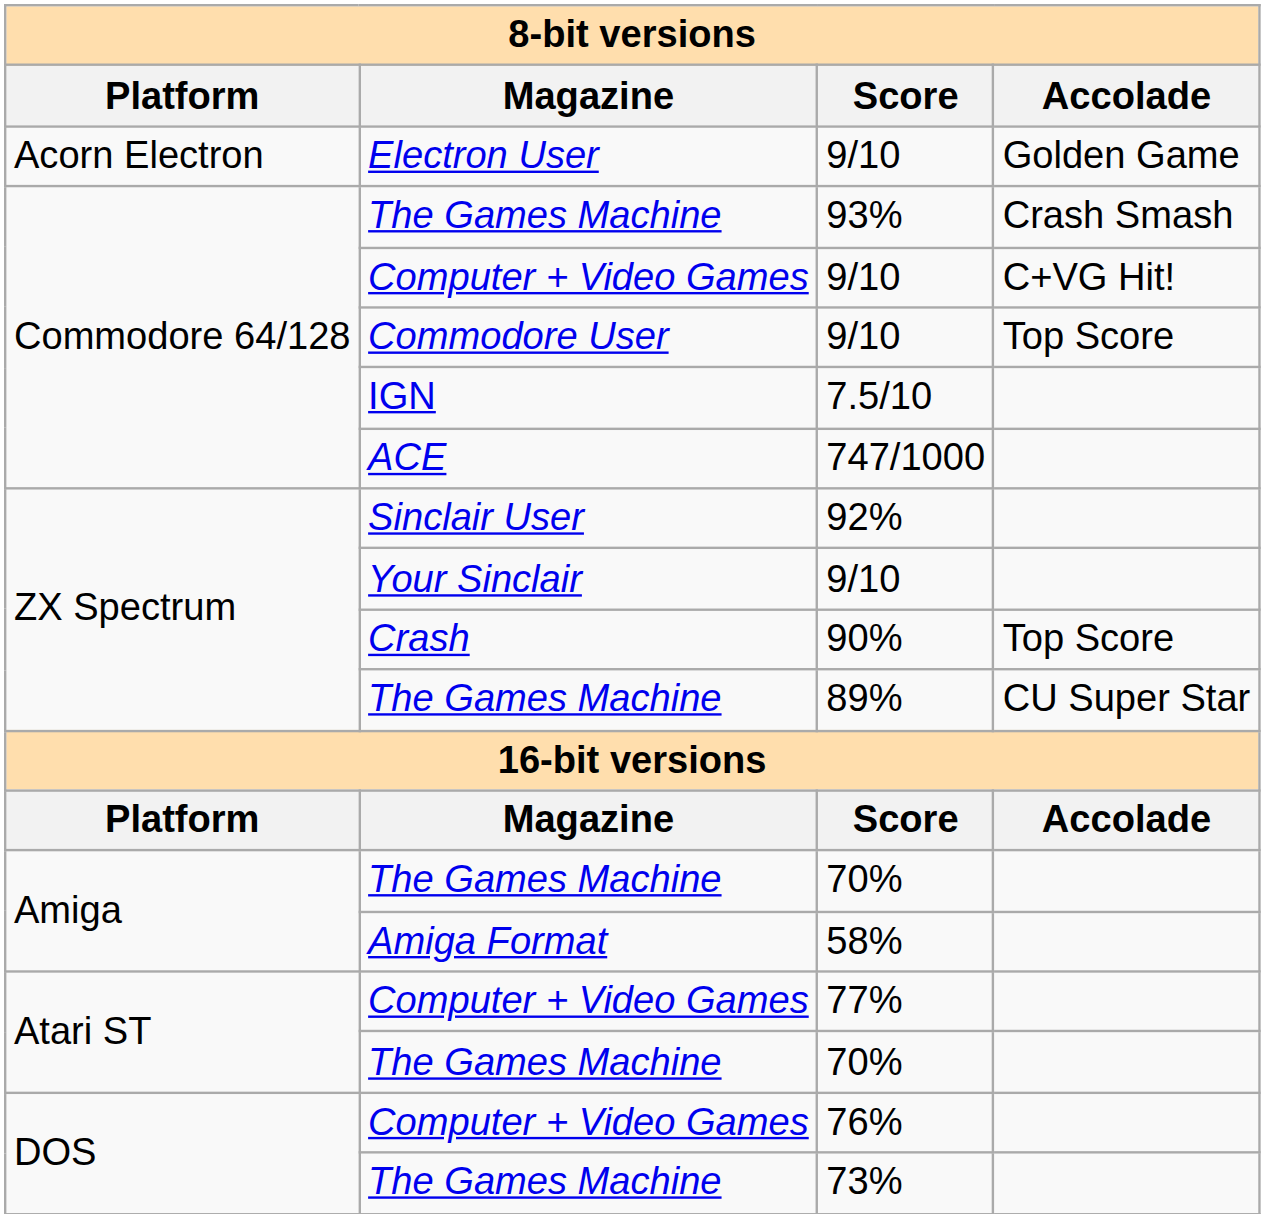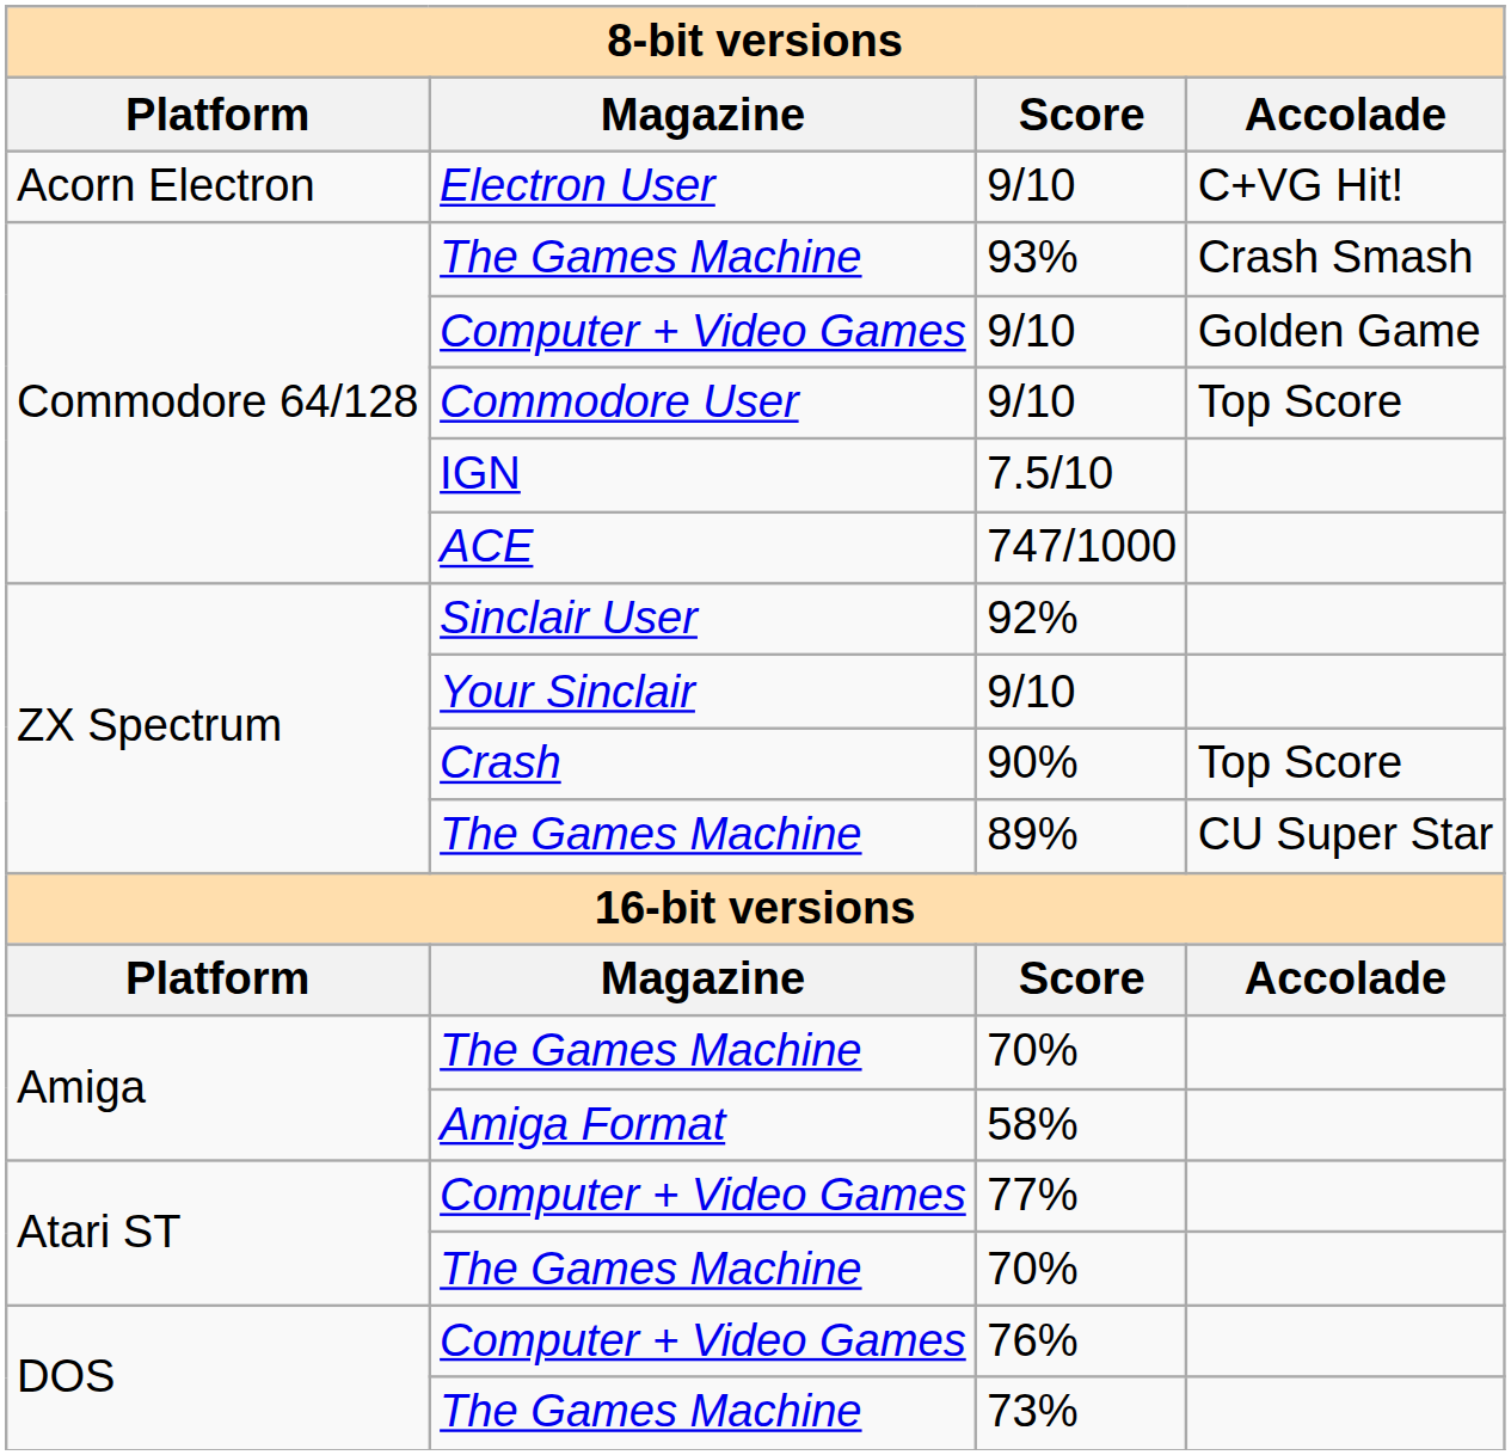 <table class="wikitable">
 <tr>
 <th colspan="4" style="background: #ffdead;">8-bit versions</th>
 </tr>
 <tr>
 <th>Platform</th>
 <th>Magazine</th>
 <th>Score</th>
 <th>Accolade</th>
 </tr>
 <tr>
 <td>Acorn Electron</td>
 <td><em><a href='#'>Electron User</a></em></td>
 <td>9/10</td>
-<td>Golden Game</td>
+<td>C+VG Hit!</td>
 </tr>
 <tr>
 <td rowspan="5">Commodore 64/128</td>
 <td><em><a href='#'>The Games Machine</a></em></td>
 <td>93%</td>
 <td>Crash Smash</td>
 </tr>
 <tr>
 <td><em><a href='#'>Computer + Video Games</a></em></td>
 <td>9/10</td>
-<td>C+VG Hit!</td>
+<td>Golden Game</td>
 </tr>
 <tr>
 <td><em><a href='#'>Commodore User</a></em></td>
 <td>9/10</td>
 <td>Top Score</td>
 </tr>
 <tr>
 <td><a href='#'>IGN</a></td>
 <td>7.5/10</td>
 <td></td>
 </tr>
 <tr>
 <td><em><a href='#'>ACE</a></em></td>
 <td>747/1000</td>
 <td></td>
 </tr>
 <tr>
 <td rowspan="4">ZX Spectrum</td>
 <td><em><a href='#'>Sinclair User</a></em></td>
 <td>92%</td>
 <td></td>
 </tr>
 <tr>
 <td><em><a href='#'>Your Sinclair</a></em></td>
 <td>9/10</td>
 <td></td>
 </tr>
 <tr>
 <td><em><a href='#'>Crash</a></em></td>
 <td>90%</td>
 <td>Top Score</td>
 </tr>
 <tr>
 <td><em><a href='#'>The Games Machine</a></em></td>
 <td>89%</td>
 <td>CU Super Star</td>
 </tr>
 <tr>
 <th colspan="4" style="background: #ffdead;">16-bit versions</th>
 </tr>
 <tr>
 <th>Platform</th>
 <th>Magazine</th>
 <th>Score</th>
 <th>Accolade</th>
 </tr>
 <tr>
 <td rowspan="2">Amiga</td>
 <td><em><a href='#'>The Games Machine</a></em></td>
 <td>70%</td>
 <td></td>
 </tr>
 <tr>
 <td><em><a href='#'>Amiga Format</a></em></td>
 <td>58%</td>
 <td></td>
 </tr>
 <tr>
 <td rowspan="2">Atari ST</td>
 <td><em><a href='#'>Computer + Video Games</a></em></td>
 <td>77%</td>
 <td></td>
 </tr>
 <tr>
 <td><em><a href='#'>The Games Machine</a></em></td>
 <td>70%</td>
 <td></td>
 </tr>
 <tr>
 <td rowspan="2">DOS</td>
 <td><em><a href='#'>Computer + Video Games</a></em></td>
 <td>76%</td>
 <td></td>
 </tr>
 <tr>
 <td><em><a href='#'>The Games Machine</a></em></td>
 <td>73%</td>
 <td></td>
 </tr>
 </table>
